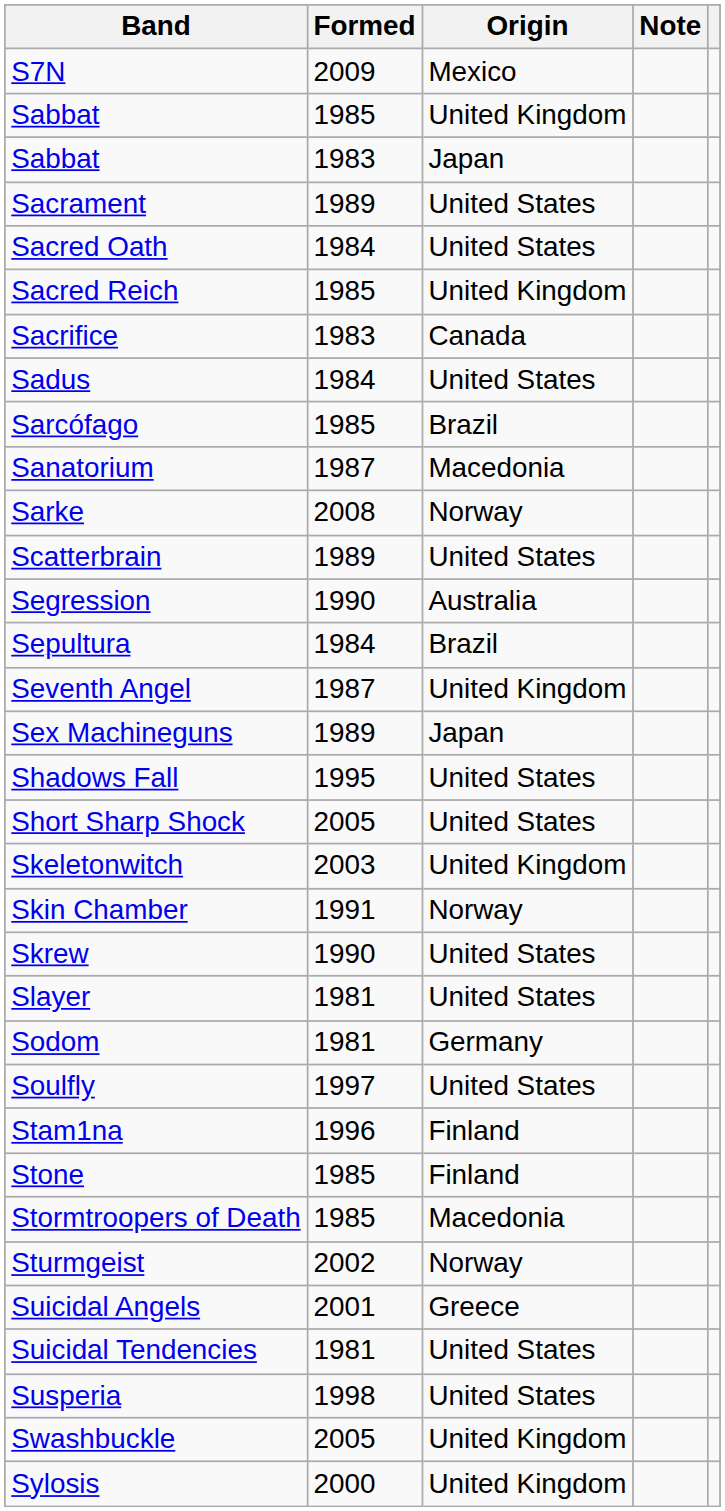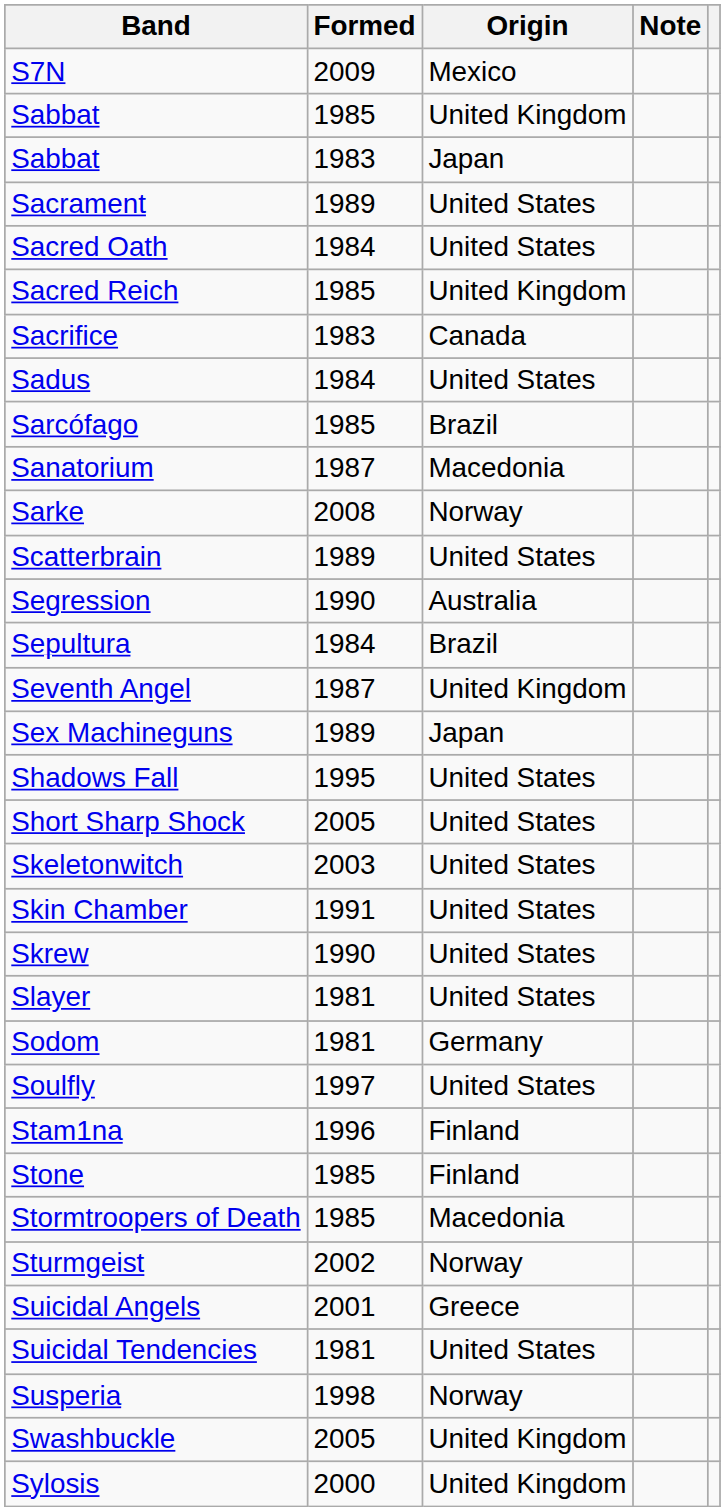 <table class="wikitable sortable">
 <tr>
 <th>Band</th>
 <th>Formed</th>
 <th>Origin</th>
 <th class=unsortable>Note</th>
 <th></th>
 </tr>
 <tr>
 <td><a href='#'>S7N</a></td>
 <td>2009</td>
 <td>Mexico</td>
 <td></td>
 <td></td>
 </tr>
 <tr>
 <td><a href='#'>Sabbat</a></td>
 <td>1985</td>
 <td>United Kingdom</td>
 <td></td>
 <td></td>
 </tr>
 <tr>
 <td><a href='#'>Sabbat</a></td>
 <td>1983</td>
 <td>Japan</td>
 <td></td>
 </tr>
 <tr>
 <td><a href='#'>Sacrament</a></td>
 <td>1989</td>
 <td>United States</td>
 <td></td>
 <td></td>
 </tr>
 <tr>
 <td><a href='#'>Sacred Oath</a></td>
 <td>1984</td>
 <td>United States</td>
 <td></td>
 </tr>
 <tr>
 <td><a href='#'>Sacred Reich</a></td>
 <td>1985</td>
 <td>United Kingdom</td>
 <td></td>
 <td></td>
 </tr>
 <tr>
 <td><a href='#'>Sacrifice</a></td>
 <td>1983</td>
 <td>Canada</td>
 <td></td>
 <td></td>
 </tr>
 <tr>
 <td><a href='#'>Sadus</a></td>
 <td>1984</td>
 <td>United States</td>
 <td></td>
 <td></td>
 </tr>
 <tr>
 <td><a href='#'>Sarcófago</a></td>
 <td>1985</td>
 <td>Brazil</td>
 <td></td>
 </tr>
 <tr>
 <td><a href='#'>Sanatorium</a></td>
 <td>1987</td>
 <td>Macedonia</td>
 <td></td>
 <td></td>
 </tr>
 <tr>
 <td><a href='#'>Sarke</a></td>
 <td>2008</td>
 <td>Norway</td>
 <td></td>
 <td></td>
 </tr>
 <tr>
 <td><a href='#'>Scatterbrain</a></td>
 <td>1989</td>
 <td>United States</td>
 <td></td>
 <td></td>
 </tr>
 <tr>
 <td><a href='#'>Segression</a></td>
 <td>1990</td>
 <td>Australia</td>
 <td></td>
 <td></td>
 </tr>
 <tr>
 <td><a href='#'>Sepultura</a></td>
 <td>1984</td>
 <td>Brazil</td>
 <td></td>
 <td></td>
 </tr>
 <tr>
 <td><a href='#'>Seventh Angel</a></td>
 <td>1987</td>
 <td>United Kingdom</td>
 <td></td>
 <td></td>
 </tr>
 <tr>
 <td><a href='#'>Sex Machineguns</a></td>
 <td>1989</td>
 <td>Japan</td>
 <td></td>
 <td></td>
 </tr>
 <tr>
 <td><a href='#'>Shadows Fall</a></td>
 <td>1995</td>
 <td>United States</td>
 <td></td>
 <td></td>
 </tr>
 <tr>
 <td><a href='#'>Short Sharp Shock</a></td>
 <td>2005</td>
 <td>United States</td>
 <td></td>
 <td></td>
 </tr>
 <tr>
 <td><a href='#'>Skeletonwitch</a></td>
 <td>2003</td>
-<td>United Kingdom</td>
+<td>United States</td>
 <td></td>
 <td></td>
 </tr>
 <tr>
 <td><a href='#'>Skin Chamber</a></td>
 <td>1991</td>
-<td>Norway</td>
+<td>United States</td>
 <td></td>
 <td></td>
 </tr>
 <tr>
 <td><a href='#'>Skrew</a></td>
 <td>1990</td>
 <td>United States</td>
 <td></td>
 <td></td>
 </tr>
 <tr>
 <td><a href='#'>Slayer</a></td>
 <td>1981</td>
 <td>United States</td>
 <td></td>
 <td></td>
 </tr>
 <tr>
 <td><a href='#'>Sodom</a></td>
 <td>1981</td>
 <td>Germany</td>
 <td></td>
 <td></td>
 </tr>
 <tr>
 <td><a href='#'>Soulfly</a></td>
 <td>1997</td>
 <td>United States</td>
 <td></td>
 <td></td>
 </tr>
 <tr>
 <td><a href='#'>Stam1na</a></td>
 <td>1996</td>
 <td>Finland</td>
 <td></td>
 <td></td>
 </tr>
 <tr>
 <td><a href='#'>Stone</a></td>
 <td>1985</td>
 <td>Finland</td>
 <td></td>
 <td></td>
 </tr>
 <tr>
 <td><a href='#'>Stormtroopers of Death</a></td>
 <td>1985</td>
 <td>Macedonia</td>
 <td></td>
 <td></td>
 </tr>
 <tr>
 <td><a href='#'>Sturmgeist</a></td>
 <td>2002</td>
 <td>Norway</td>
 <td></td>
 <td></td>
 </tr>
 <tr>
 <td><a href='#'>Suicidal Angels</a></td>
 <td>2001</td>
 <td>Greece</td>
 <td></td>
 <td></td>
 </tr>
 <tr>
 <td><a href='#'>Suicidal Tendencies</a></td>
 <td>1981</td>
 <td>United States</td>
 <td></td>
 <td></td>
 </tr>
 <tr>
 <td><a href='#'>Susperia</a></td>
 <td>1998</td>
-<td>United States</td>
+<td>Norway</td>
 <td></td>
 <td></td>
 </tr>
 <tr>
 <td><a href='#'>Swashbuckle</a></td>
 <td>2005</td>
 <td>United Kingdom</td>
 <td></td>
 <td></td>
 </tr>
 <tr>
 <td><a href='#'>Sylosis</a></td>
 <td>2000</td>
 <td>United Kingdom</td>
 <td></td>
 <td></td>
 </tr>
 </table>
